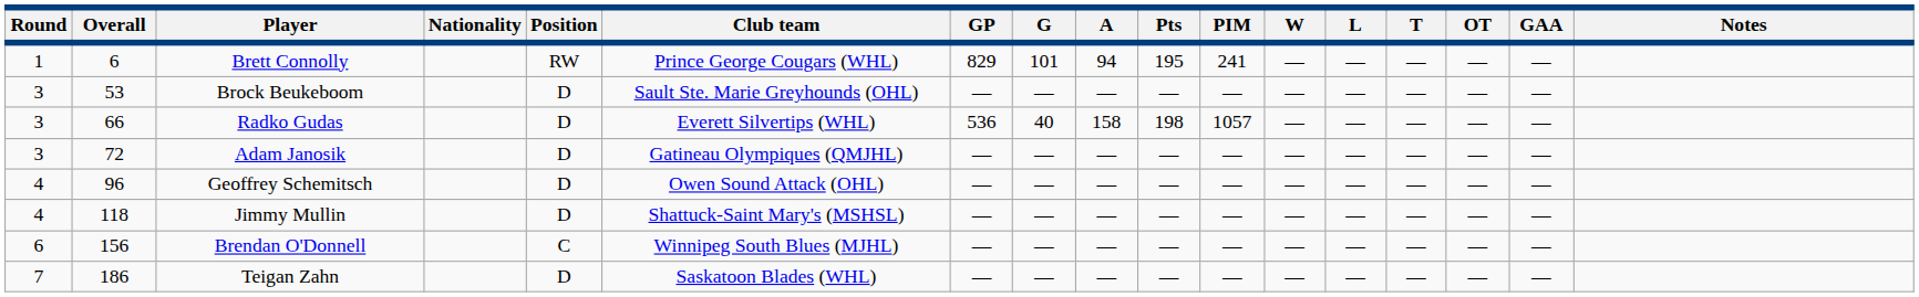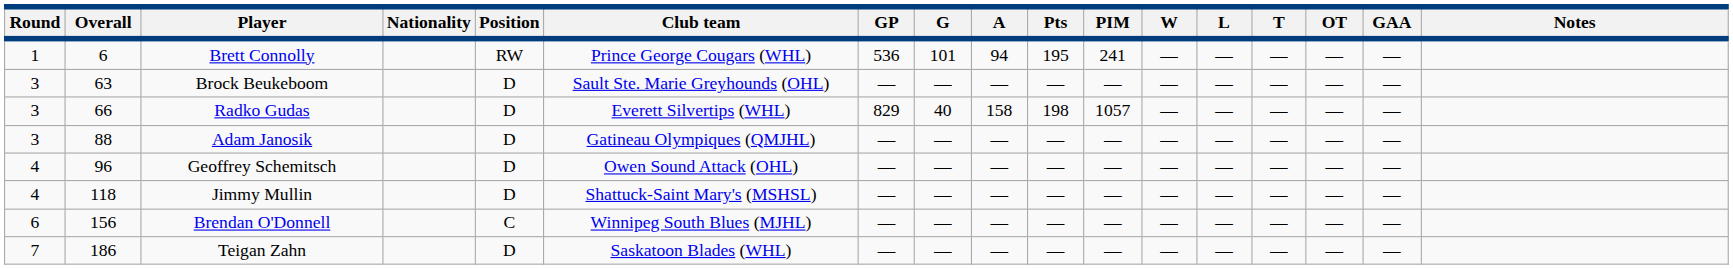 <table class="wikitable sortable" style="text-align:center">
 <tr style= "background:#FFFFFF; border-top:#003D7C 5px solid; border-bottom:#003D7C 5px solid;">
 <th style="width:3em">Round</th>
 <th style="width:4em">Overall</th>
 <th style="width:15em">Player</th>
 <th style="width:3em">Nationality</th>
 <th style="width:3em">Position</th>
 <th style="width:20em">Club team</th>
 <th style="width:3em">GP</th>
 <th style="width:3em">G</th>
 <th style="width:3em">A</th>
 <th style="width:3em">Pts</th>
 <th style="width:3em">PIM</th>
 <th style="width:3em">W</th>
 <th style="width:3em">L</th>
 <th style="width:3em">T</th>
 <th style="width:3em">OT</th>
 <th style="width:3em">GAA</th>
 <th style="width:20em">Notes</th>
 </tr>
 <tr>
 <td>1</td>
 <td>6</td>
 <td><a href='#'>Brett Connolly</a></td>
 <td></td>
 <td>RW</td>
 <td><a href='#'>Prince George Cougars</a> (<a href='#'>WHL</a>)</td>
-<td>829</td>
+<td>536</td>
 <td>101</td>
 <td>94</td>
 <td>195</td>
 <td>241</td>
 <td>—</td>
 <td>—</td>
 <td>—</td>
 <td>—</td>
 <td>—</td>
 <td></td>
 </tr>
 <tr>
 <td>3</td>
-<td>53</td>
+<td>63</td>
 <td>Brock Beukeboom</td>
 <td></td>
 <td>D</td>
 <td><a href='#'>Sault Ste. Marie Greyhounds</a> (<a href='#'>OHL</a>)</td>
 <td>—</td>
 <td>—</td>
 <td>—</td>
 <td>—</td>
 <td>—</td>
 <td>—</td>
 <td>—</td>
 <td>—</td>
 <td>—</td>
 <td>—</td>
 <td></td>
 </tr>
 <tr>
 <td>3</td>
 <td>66</td>
 <td><a href='#'>Radko Gudas</a></td>
 <td></td>
 <td>D</td>
 <td><a href='#'>Everett Silvertips</a> (<a href='#'>WHL</a>)</td>
-<td>536</td>
+<td>829</td>
 <td>40</td>
 <td>158</td>
 <td>198</td>
 <td>1057</td>
 <td>—</td>
 <td>—</td>
 <td>—</td>
 <td>—</td>
 <td>—</td>
 <td></td>
 </tr>
 <tr>
 <td>3</td>
-<td>72</td>
+<td>88</td>
 <td><a href='#'>Adam Janosik</a></td>
 <td></td>
 <td>D</td>
 <td><a href='#'>Gatineau Olympiques</a> (<a href='#'>QMJHL</a>)</td>
 <td>—</td>
 <td>—</td>
 <td>—</td>
 <td>—</td>
 <td>—</td>
 <td>—</td>
 <td>—</td>
 <td>—</td>
 <td>—</td>
 <td>—</td>
 <td></td>
 </tr>
 <tr>
 <td>4</td>
 <td>96</td>
 <td>Geoffrey Schemitsch</td>
 <td></td>
 <td>D</td>
 <td><a href='#'>Owen Sound Attack</a> (<a href='#'>OHL</a>)</td>
 <td>—</td>
 <td>—</td>
 <td>—</td>
 <td>—</td>
 <td>—</td>
 <td>—</td>
 <td>—</td>
 <td>—</td>
 <td>—</td>
 <td>—</td>
 <td></td>
 </tr>
 <tr>
 <td>4</td>
 <td>118</td>
 <td>Jimmy Mullin</td>
 <td></td>
 <td>D</td>
 <td><a href='#'>Shattuck-Saint Mary's</a> (<a href='#'>MSHSL</a>)</td>
 <td>—</td>
 <td>—</td>
 <td>—</td>
 <td>—</td>
 <td>—</td>
 <td>—</td>
 <td>—</td>
 <td>—</td>
 <td>—</td>
 <td>—</td>
 <td></td>
 </tr>
 <tr>
 <td>6</td>
 <td>156</td>
 <td><a href='#'>Brendan O'Donnell</a></td>
 <td></td>
 <td>C</td>
 <td><a href='#'>Winnipeg South Blues</a> (<a href='#'>MJHL</a>)</td>
 <td>—</td>
 <td>—</td>
 <td>—</td>
 <td>—</td>
 <td>—</td>
 <td>—</td>
 <td>—</td>
 <td>—</td>
 <td>—</td>
 <td>—</td>
 <td></td>
 </tr>
 <tr>
 <td>7</td>
 <td>186</td>
 <td>Teigan Zahn</td>
 <td></td>
 <td>D</td>
 <td><a href='#'>Saskatoon Blades</a> (<a href='#'>WHL</a>)</td>
 <td>—</td>
 <td>—</td>
 <td>—</td>
 <td>—</td>
 <td>—</td>
 <td>—</td>
 <td>—</td>
 <td>—</td>
 <td>—</td>
 <td>—</td>
 <td></td>
 </tr>
 </table>
